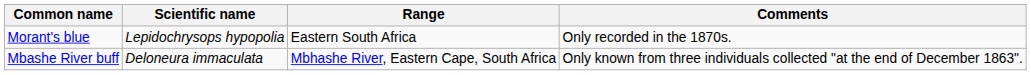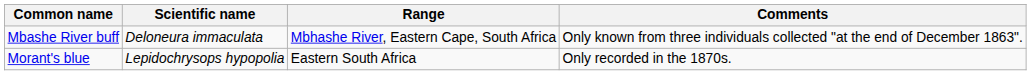 <table class="wikitable">
 <tr>
 <th>Common name</th>
 <th>Scientific name</th>
 <th>Range</th>
 <th class="unsortable">Comments</th>
 </tr>
 <tr>
+<td><a href='#'>Mbashe River buff</a></td>
+<td><em>Deloneura immaculata</em></td>
+<td><a href='#'>Mbhashe River</a>, Eastern Cape, South Africa</td>
+<td>Only known from three individuals collected "at the end of December 1863".</td>
+</tr>
+<tr>
 <td><a href='#'>Morant's blue</a></td>
 <td><em>Lepidochrysops hypopolia</em></td>
 <td>Eastern South Africa</td>
 <td>Only recorded in the 1870s.</td>
 </tr>
-<tr>
-<td><a href='#'>Mbashe River buff</a></td>
-<td><em>Deloneura immaculata</em></td>
-<td><a href='#'>Mbhashe River</a>, Eastern Cape, South Africa</td>
-<td>Only known from three individuals collected "at the end of December 1863".</td>
-</tr>
 </table>
